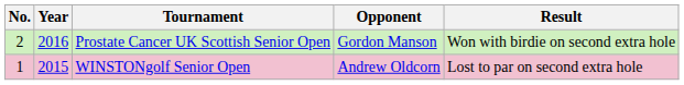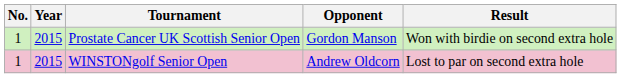 <table class="wikitable" style="font-size:95%;">
 <tr>
 <th>No.</th>
 <th>Year</th>
 <th>Tournament</th>
 <th>Opponent</th>
 <th>Result</th>
 </tr>
 <tr style="background:#D0F0C0;">
-<td align=center>2</td>
-<td><a href='#'>2016</a></td>
+<td align=center>1</td>
+<td><a href='#'>2015</a></td>
 <td><a href='#'>Prostate Cancer UK Scottish Senior Open</a></td>
 <td> <a href='#'>Gordon Manson</a></td>
 <td>Won with birdie on second extra hole</td>
 </tr>
 <tr style="background:#F2C1D1;">
 <td align=center>1</td>
 <td><a href='#'>2015</a></td>
 <td><a href='#'>WINSTONgolf Senior Open</a></td>
 <td> <a href='#'>Andrew Oldcorn</a></td>
 <td>Lost to par on second extra hole</td>
 </tr>
 </table>
